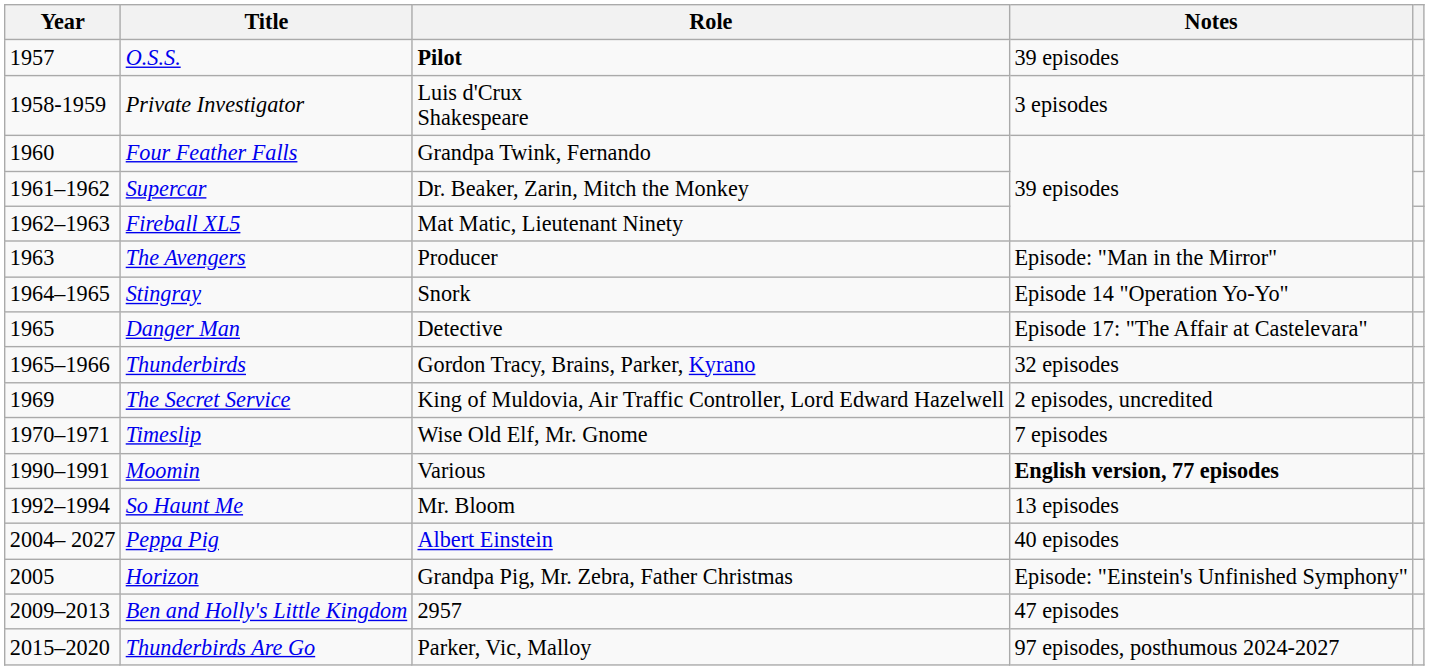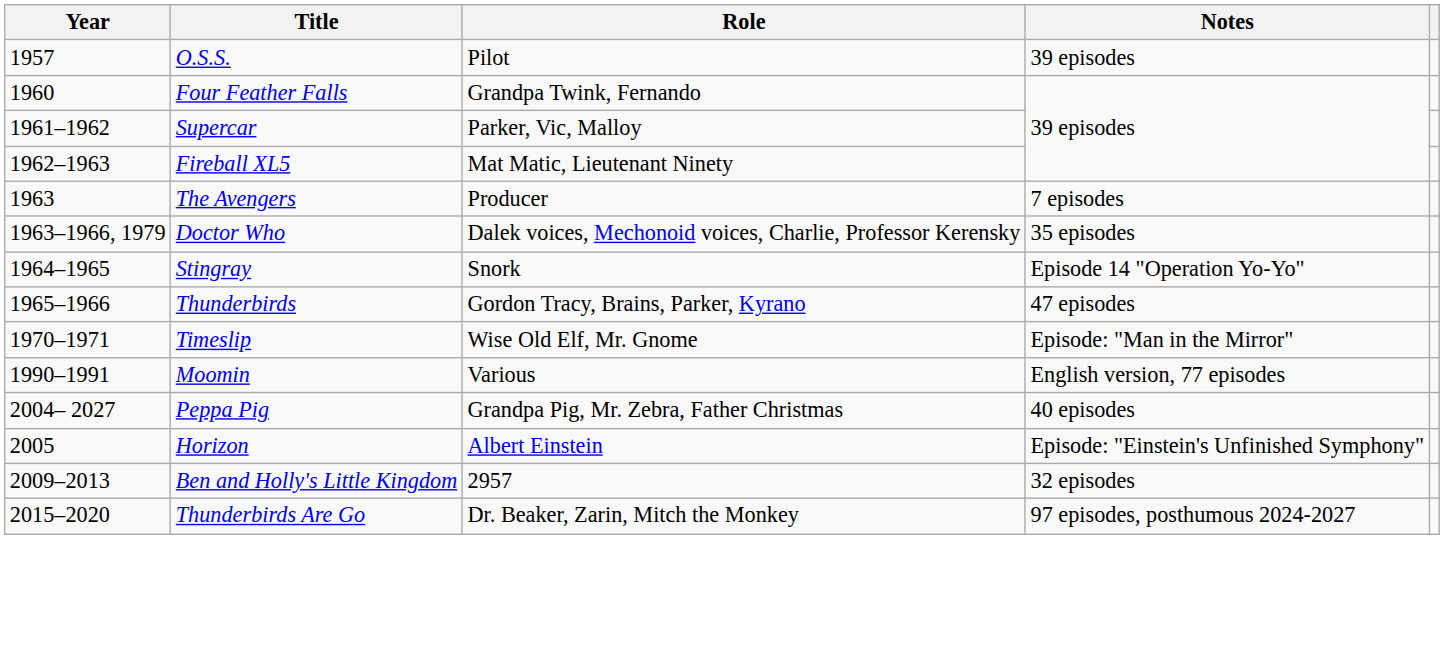 <table class="wikitable">
 <tr>
 <th>Year</th>
 <th>Title</th>
 <th>Role</th>
 <th>Notes</th>
 <th></th>
 </tr>
 <tr>
 <td>1957</td>
 <td><em><a href='#'>O.S.S.</a></em></td>
-<td><strong>Pilot</strong></td>
+<td>Pilot</td>
 <td>39 episodes</td>
-<td></td>
-</tr>
-<tr>
-<td>1958-1959</td>
-<td><em>Private Investigator</em></td>
-<td>Luis d'Crux<br>Shakespeare</td>
-<td>3 episodes</td>
 <td></td>
 </tr>
 <tr>
 <td>1960</td>
 <td><em><a href='#'>Four Feather Falls</a></em></td>
 <td>Grandpa Twink, Fernando</td>
 <td rowspan="3">39 episodes</td>
 <td></td>
 </tr>
 <tr>
 <td>1961–1962</td>
 <td><em><a href='#'>Supercar</a></em></td>
-<td>Dr. Beaker, Zarin, Mitch the Monkey</td>
+<td>Parker, Vic, Malloy</td>
 <td></td>
 </tr>
 <tr>
 <td>1962–1963</td>
 <td><em><a href='#'>Fireball XL5</a></em></td>
 <td>Mat Matic, Lieutenant Ninety</td>
 <td></td>
 </tr>
 <tr>
 <td>1963</td>
 <td><em><a href='#'>The Avengers</a></em></td>
 <td>Producer</td>
-<td>Episode: "Man in the Mirror"</td>
+<td>7 episodes</td>
+<td></td>
+</tr>
+<tr>
+<td>1963–1966, 1979</td>
+<td><em><a href='#'>Doctor Who</a></em></td>
+<td>Dalek voices, <a href='#'>Mechonoid</a> voices, Charlie, Professor Kerensky</td>
+<td>35 episodes</td>
 <td></td>
 </tr>
 <tr>
 <td>1964–1965</td>
 <td><em><a href='#'>Stingray</a></em></td>
 <td>Snork</td>
 <td>Episode 14 "Operation Yo-Yo"</td>
 <td></td>
 </tr>
 <tr>
-<td>1965</td>
-<td><em><a href='#'>Danger Man</a></em></td>
-<td>Detective</td>
-<td>Episode 17: "The Affair at Castelevara"</td>
-<td></td>
-</tr>
-<tr>
 <td>1965–1966</td>
 <td><em><a href='#'>Thunderbirds</a></em></td>
 <td>Gordon Tracy, Brains, Parker, <a href='#'>Kyrano</a></td>
-<td>32 episodes</td>
-<td></td>
-</tr>
-<tr>
-<td>1969</td>
-<td><em><a href='#'>The Secret Service</a></em></td>
-<td>King of Muldovia, Air Traffic Controller, Lord Edward Hazelwell</td>
-<td>2 episodes, uncredited</td>
+<td>47 episodes</td>
 <td></td>
 </tr>
 <tr>
 <td>1970–1971</td>
 <td><em><a href='#'>Timeslip</a></em></td>
 <td>Wise Old Elf, Mr. Gnome</td>
-<td>7 episodes</td>
+<td>Episode: "Man in the Mirror"</td>
 <td></td>
 </tr>
 <tr>
 <td>1990–1991</td>
 <td><em><a href='#'>Moomin</a></em></td>
 <td>Various</td>
-<td><strong>English version, 77 episodes</strong></td>
-<td></td>
-</tr>
-<tr>
-<td>1992–1994</td>
-<td><em><a href='#'>So Haunt Me</a></em></td>
-<td>Mr. Bloom</td>
-<td>13 episodes</td>
+<td>English version, 77 episodes</td>
 <td></td>
 </tr>
 <tr>
 <td>2004– 2027</td>
 <td><em><a href='#'>Peppa Pig</a></em></td>
-<td><a href='#'>Albert Einstein</a></td>
+<td>Grandpa Pig, Mr. Zebra, Father Christmas</td>
 <td>40 episodes</td>
 <td></td>
 </tr>
 <tr>
 <td>2005</td>
 <td><em><a href='#'>Horizon</a></em></td>
-<td>Grandpa Pig, Mr. Zebra, Father Christmas</td>
+<td><a href='#'>Albert Einstein</a></td>
 <td>Episode: "Einstein's Unfinished Symphony"</td>
 <td></td>
 </tr>
 <tr>
 <td>2009–2013</td>
 <td><em><a href='#'>Ben and Holly's Little Kingdom</a></em></td>
 <td>2957</td>
-<td>47 episodes</td>
+<td>32 episodes</td>
 <td></td>
 </tr>
 <tr>
 <td>2015–2020</td>
 <td><em><a href='#'>Thunderbirds Are Go</a></em></td>
-<td>Parker, Vic, Malloy</td>
+<td>Dr. Beaker, Zarin, Mitch the Monkey</td>
 <td>97 episodes, posthumous 2024-2027</td>
 <td></td>
 </tr>
 </table>
